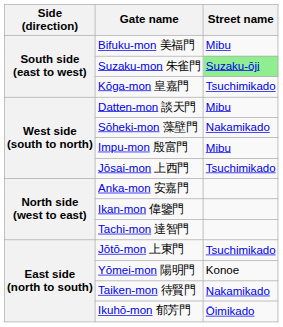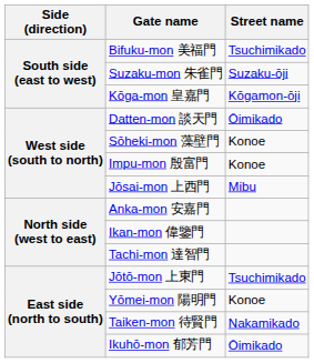 <table class="wikitable">
 <tr>
 <th>Side<br>(direction)</th>
 <th>Gate name</th>
 <th>Street name</th>
 </tr>
 <tr>
 <th rowspan="3">South side<br>(east to west)</th>
 <td><a href='#'>Bifuku-mon</a> 美福門</td>
-<td><a href='#'>Mibu</a></td>
+<td><a href='#'>Tsuchimikado</a></td>
 </tr>
 <tr>
 <td><a href='#'>Suzaku-mon</a> 朱雀門</td>
-<td style="background: lightgreen;"><a href='#'>Suzaku-ōji</a></td>
+<td><a href='#'>Suzaku-ōji</a></td>
 </tr>
 <tr>
 <td><a href='#'>Kōga-mon</a> 皇嘉門</td>
-<td><a href='#'>Tsuchimikado</a></td>
+<td><a href='#'>Kōgamon-ōji</a></td>
 </tr>
 <tr>
 <th rowspan="4">West side<br>(south to north)</th>
 <td><a href='#'>Datten-mon</a> 談天門</td>
-<td><a href='#'>Mibu</a></td>
+<td><a href='#'>Ōimikado</a></td>
 </tr>
 <tr>
 <td><a href='#'>Sōheki-mon</a> 藻壁門</td>
-<td><a href='#'>Nakamikado</a></td>
+<td>Konoe</td>
 </tr>
 <tr>
 <td><a href='#'>Impu-mon</a> 殷富門</td>
-<td><a href='#'>Mibu</a></td>
+<td>Konoe</td>
 </tr>
 <tr>
 <td><a href='#'>Jōsai-mon</a> 上西門</td>
-<td><a href='#'>Tsuchimikado</a></td>
+<td><a href='#'>Mibu</a></td>
 </tr>
 <tr>
 <th rowspan="3">North side<br>(west to east)</th>
 <td><a href='#'>Anka-mon</a> 安嘉門</td>
 <td></td>
 </tr>
 <tr>
 <td><a href='#'>Ikan-mon</a> 偉鑒門</td>
 <td></td>
 </tr>
 <tr>
 <td><a href='#'>Tachi-mon</a> 達智門</td>
 <td></td>
 </tr>
 <tr>
 <th rowspan="4">East side<br>(north to south)</th>
 <td><a href='#'>Jōtō-mon</a> 上東門</td>
 <td><a href='#'>Tsuchimikado</a></td>
 </tr>
 <tr>
 <td><a href='#'>Yōmei-mon</a> 陽明門</td>
 <td>Konoe</td>
 </tr>
 <tr>
 <td><a href='#'>Taiken-mon</a> 待賢門</td>
 <td><a href='#'>Nakamikado</a></td>
 </tr>
 <tr>
 <td><a href='#'>Ikuhō-mon</a> 郁芳門</td>
 <td><a href='#'>Ōimikado</a></td>
 </tr>
 </table>
